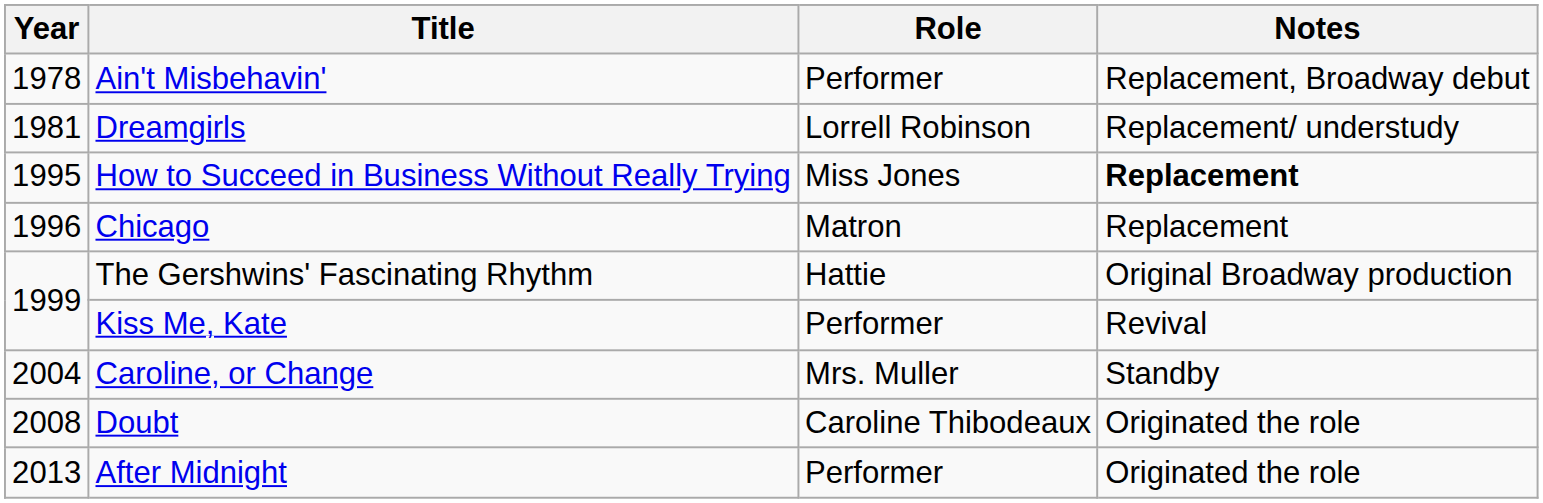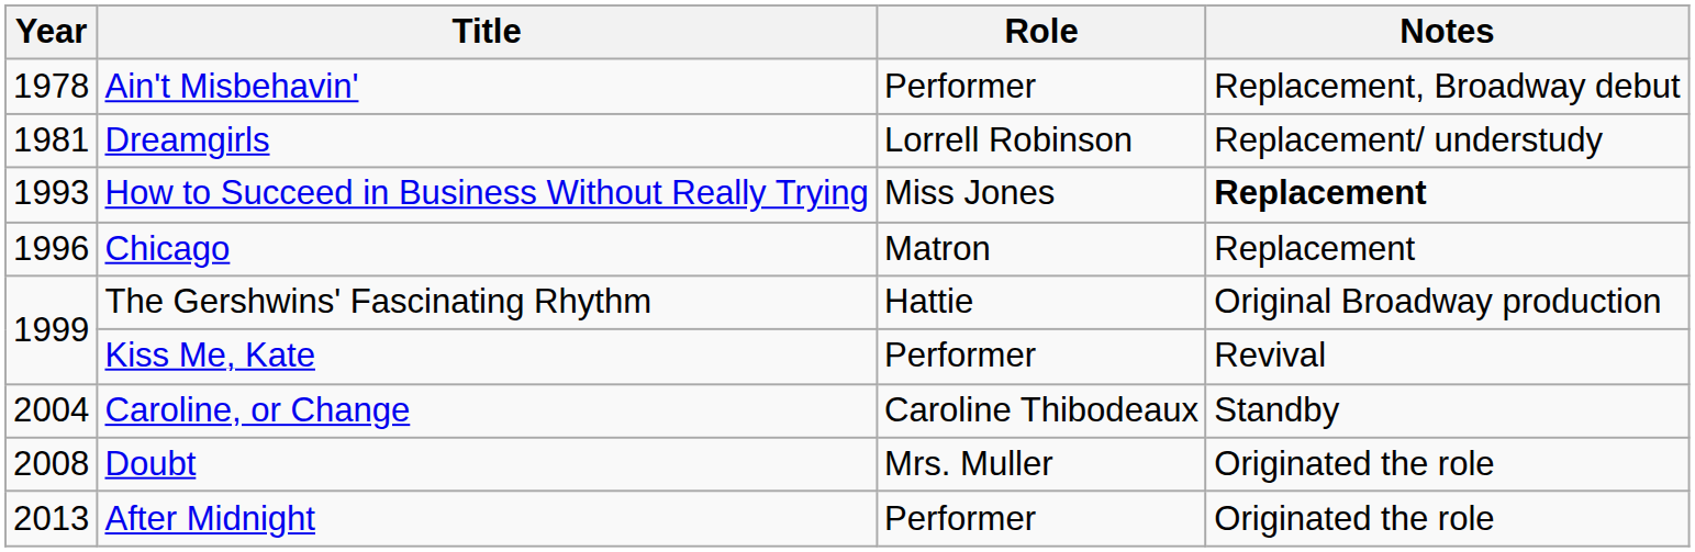 <table class="wikitable">
 <tr>
 <th>Year</th>
 <th>Title</th>
 <th>Role</th>
 <th>Notes</th>
 </tr>
 <tr>
 <td>1978</td>
 <td><a href='#'>Ain't Misbehavin'</a></td>
 <td>Performer</td>
 <td>Replacement, Broadway debut</td>
 </tr>
 <tr>
 <td>1981</td>
 <td><a href='#'>Dreamgirls</a></td>
 <td>Lorrell Robinson</td>
 <td>Replacement/ understudy</td>
 </tr>
 <tr>
-<td>1995</td>
+<td>1993</td>
 <td><a href='#'>How to Succeed in Business Without Really Trying</a></td>
 <td>Miss Jones</td>
 <td><strong>Replacement</strong></td>
 </tr>
 <tr>
 <td>1996</td>
 <td><a href='#'>Chicago</a></td>
 <td>Matron</td>
 <td>Replacement</td>
 </tr>
 <tr>
 <td rowspan="2">1999</td>
 <td>The Gershwins' Fascinating Rhythm</td>
 <td>Hattie</td>
 <td>Original Broadway production</td>
 </tr>
 <tr>
 <td><a href='#'>Kiss Me, Kate</a></td>
 <td>Performer</td>
 <td>Revival</td>
 </tr>
 <tr>
 <td>2004</td>
 <td><a href='#'>Caroline, or Change</a></td>
-<td>Mrs. Muller</td>
+<td>Caroline Thibodeaux</td>
 <td>Standby</td>
 </tr>
 <tr>
 <td>2008</td>
 <td><a href='#'>Doubt</a></td>
-<td>Caroline Thibodeaux</td>
+<td>Mrs. Muller</td>
 <td>Originated the role</td>
 </tr>
 <tr>
 <td>2013</td>
 <td><a href='#'>After Midnight</a></td>
 <td>Performer</td>
 <td>Originated the role</td>
 </tr>
 </table>
